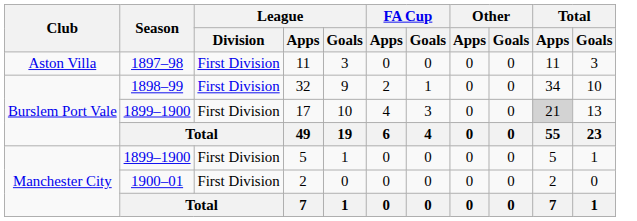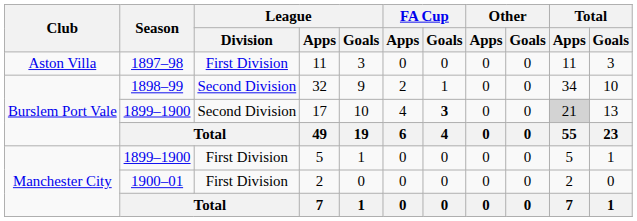 <table class="wikitable" style="text-align:center">
 <tr>
 <th rowspan="2">Club</th>
 <th rowspan="2">Season</th>
 <th colspan="3">League</th>
 <th colspan="2"><a href='#'>FA Cup</a></th>
 <th colspan="2">Other</th>
 <th colspan="2">Total</th>
 </tr>
 <tr>
 <th>Division</th>
 <th>Apps</th>
 <th>Goals</th>
 <th>Apps</th>
 <th>Goals</th>
 <th>Apps</th>
 <th>Goals</th>
 <th>Apps</th>
 <th>Goals</th>
 </tr>
 <tr>
 <td><a href='#'>Aston Villa</a></td>
 <td><a href='#'>1897–98</a></td>
 <td><a href='#'>First Division</a></td>
 <td>11</td>
 <td>3</td>
 <td>0</td>
 <td>0</td>
 <td>0</td>
 <td>0</td>
 <td>11</td>
 <td>3</td>
 </tr>
 <tr>
 <td rowspan="3"><a href='#'>Burslem Port Vale</a></td>
 <td><a href='#'>1898–99</a></td>
-<td><a href='#'>First Division</a></td>
+<td><a href='#'>Second Division</a></td>
 <td>32</td>
 <td>9</td>
 <td>2</td>
 <td>1</td>
 <td>0</td>
 <td>0</td>
 <td>34</td>
 <td>10</td>
 </tr>
 <tr>
 <td><a href='#'>1899–1900</a></td>
-<td>First Division</td>
+<td>Second Division</td>
 <td>17</td>
 <td>10</td>
 <td>4</td>
-<td>3</td>
+<td><strong>3</strong></td>
 <td>0</td>
 <td>0</td>
 <td style="background: lightgrey;">21</td>
 <td>13</td>
 </tr>
 <tr>
 <th colspan="2">Total</th>
 <th>49</th>
 <th>19</th>
 <th>6</th>
 <th>4</th>
 <th>0</th>
 <th>0</th>
 <th>55</th>
 <th>23</th>
 </tr>
 <tr>
 <td rowspan="3"><a href='#'>Manchester City</a></td>
 <td><a href='#'>1899–1900</a></td>
 <td>First Division</td>
 <td>5</td>
 <td>1</td>
 <td>0</td>
 <td>0</td>
 <td>0</td>
 <td>0</td>
 <td>5</td>
 <td>1</td>
 </tr>
 <tr>
 <td><a href='#'>1900–01</a></td>
 <td>First Division</td>
 <td>2</td>
 <td>0</td>
 <td>0</td>
 <td>0</td>
 <td>0</td>
 <td>0</td>
 <td>2</td>
 <td>0</td>
 </tr>
 <tr>
 <th colspan="2">Total</th>
 <th>7</th>
 <th>1</th>
 <th>0</th>
 <th>0</th>
 <th>0</th>
 <th>0</th>
 <th>7</th>
 <th>1</th>
 </tr>
 </table>
